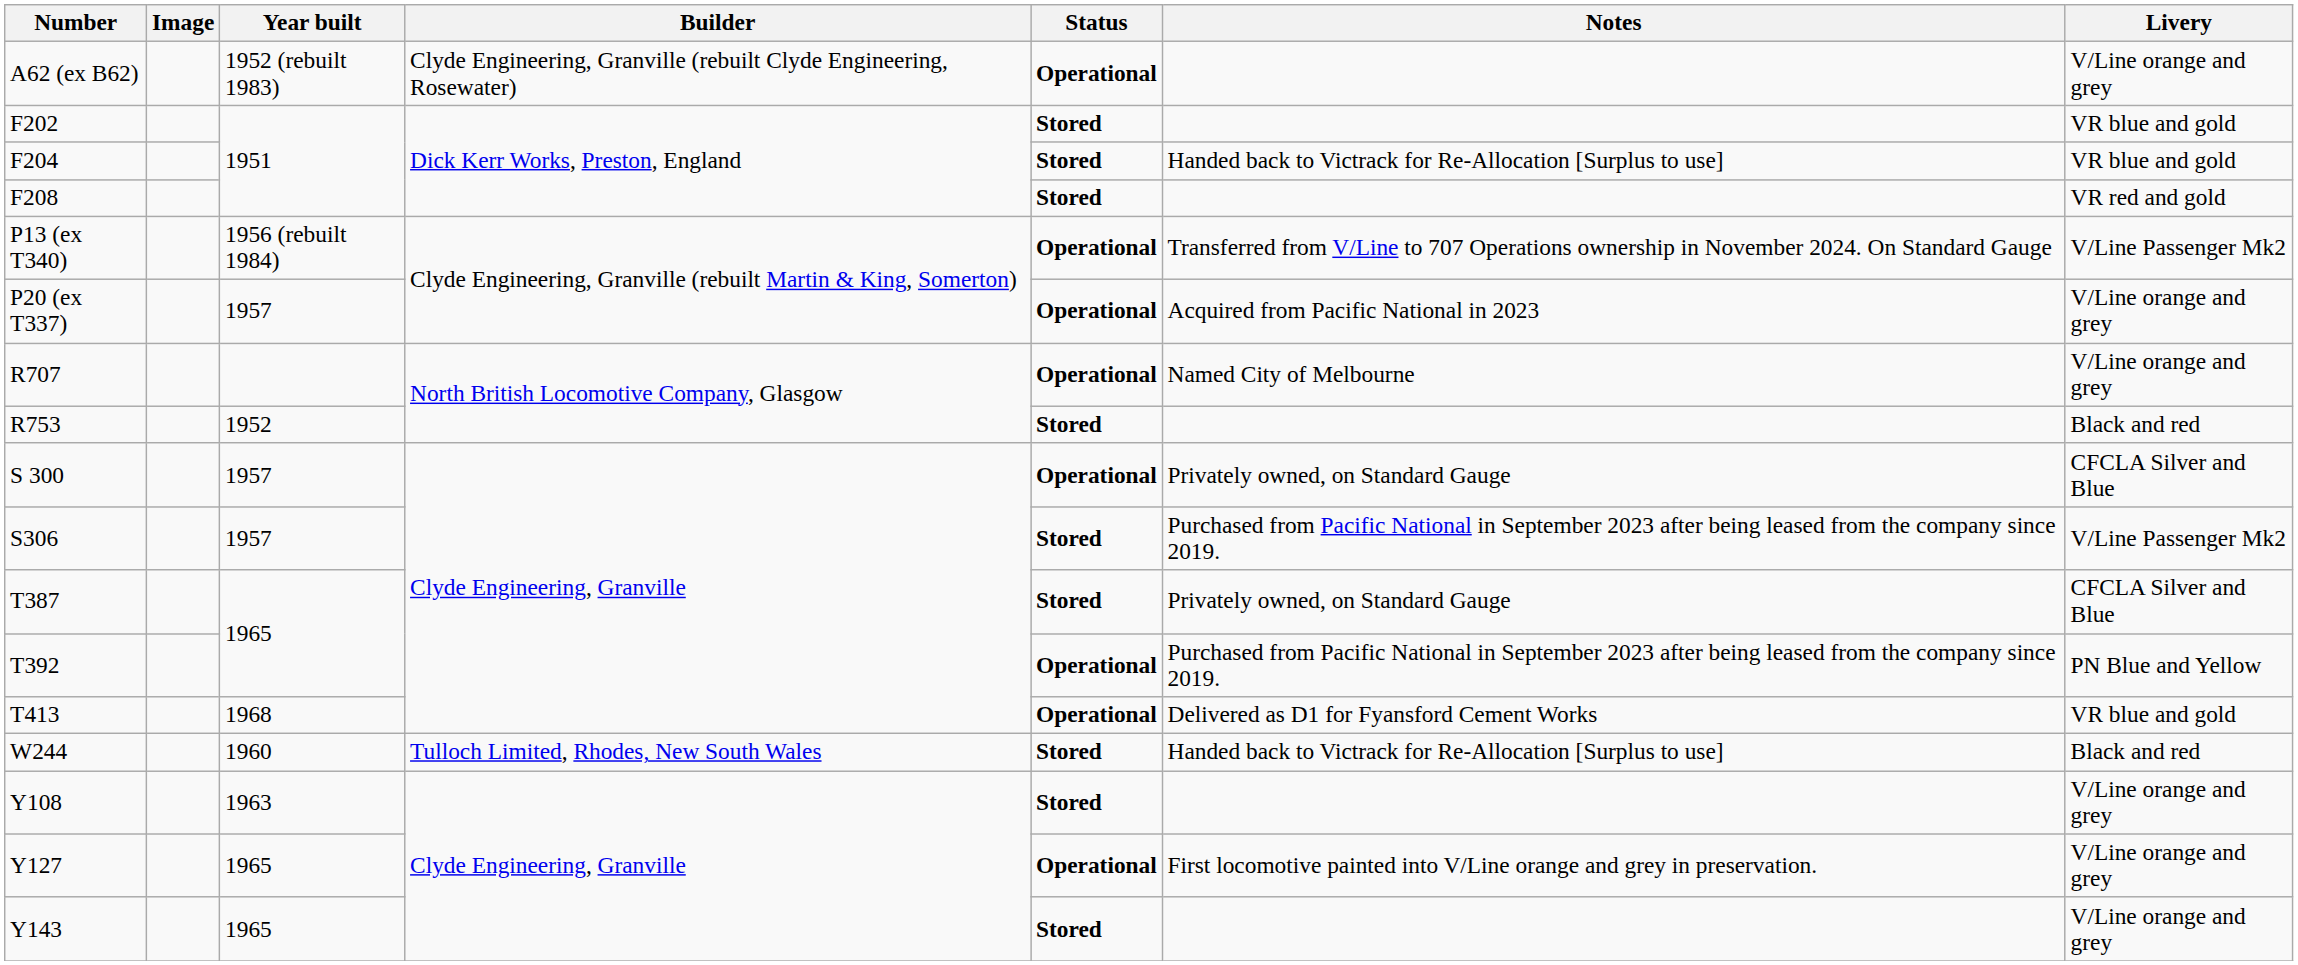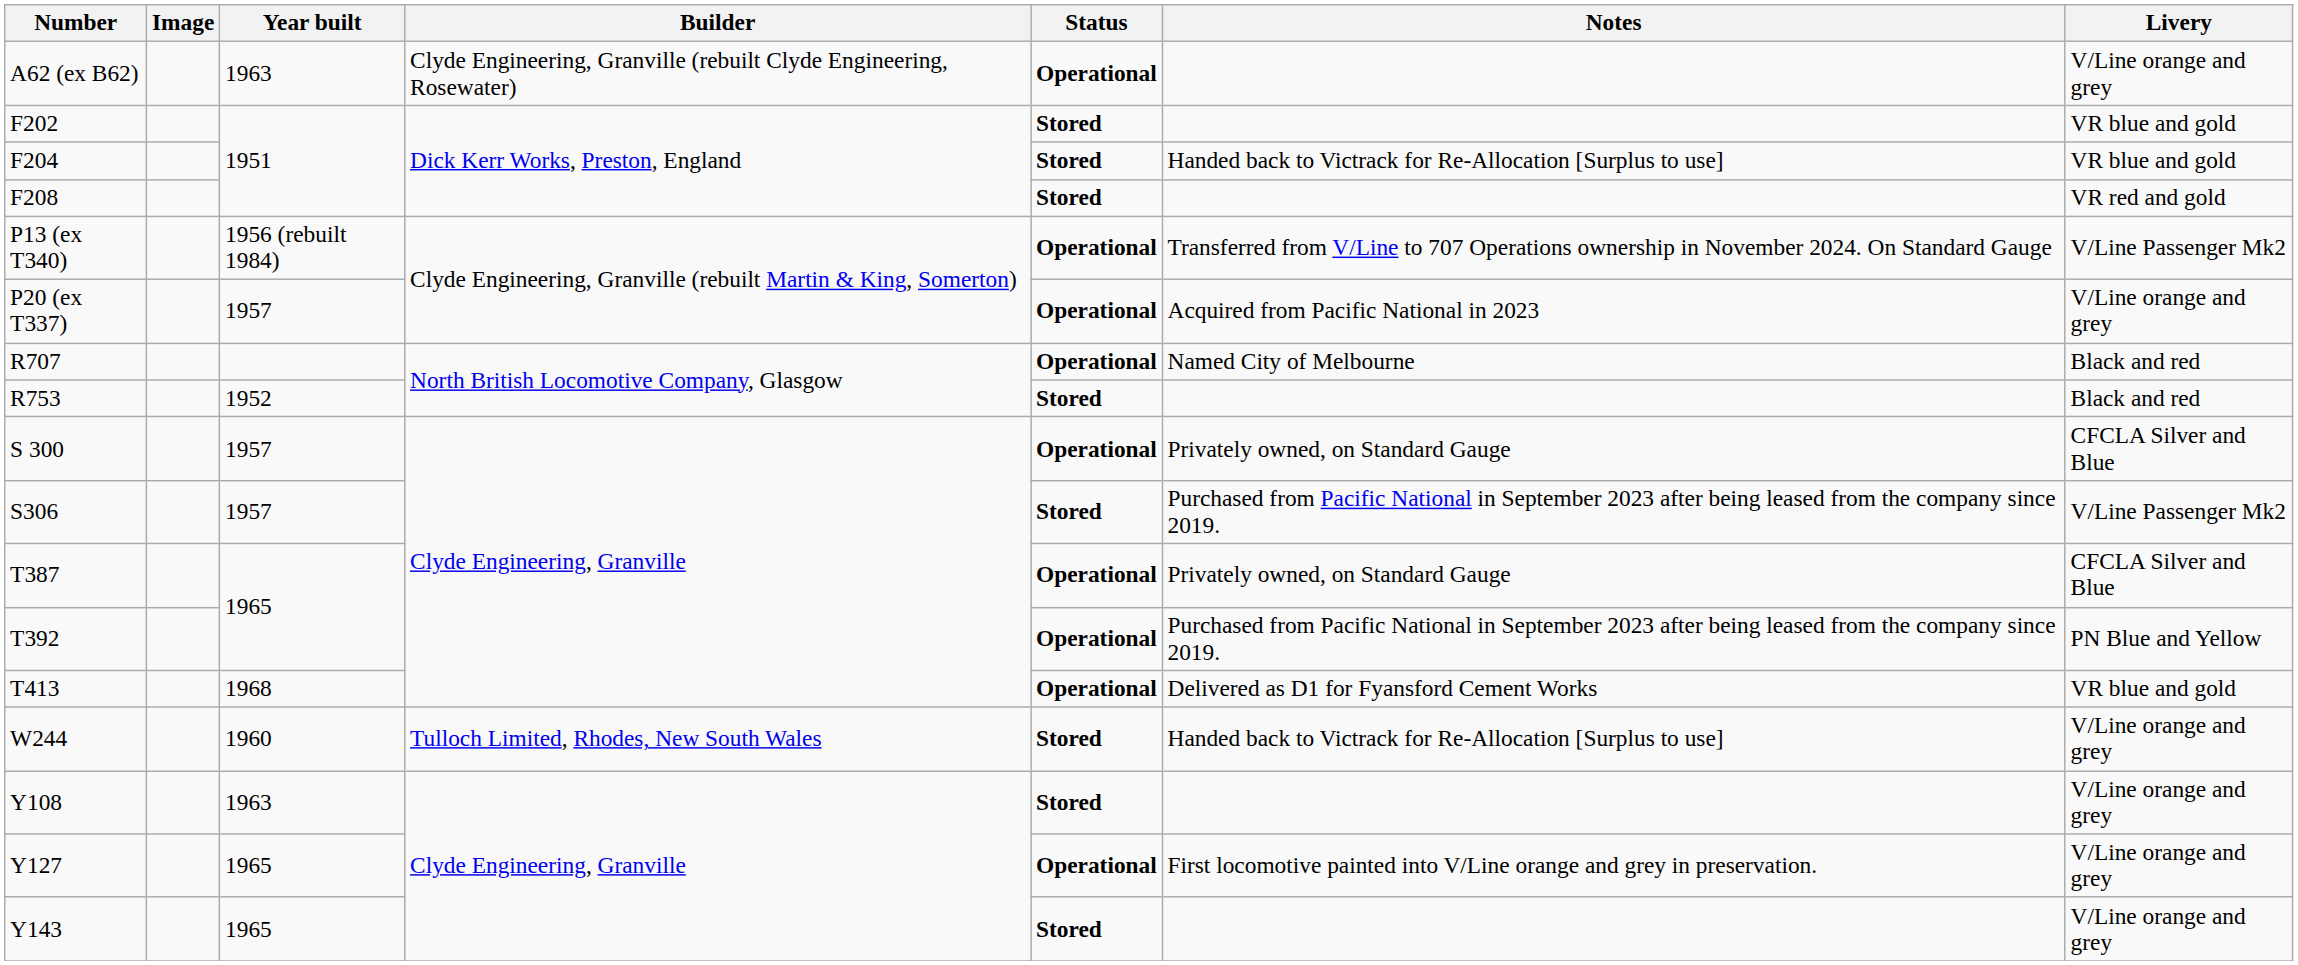 <table class="wikitable">
 <tr>
 <th>Number</th>
 <th>Image</th>
 <th>Year built</th>
 <th>Builder</th>
 <th>Status</th>
 <th>Notes</th>
 <th>Livery</th>
 </tr>
 <tr>
 <td>A62 (ex B62)</td>
 <td> </td>
-<td>1952 (rebuilt 1983)</td>
+<td>1963</td>
 <td>Clyde Engineering, Granville (rebuilt Clyde Engineering, Rosewater)</td>
 <td><strong>Operational</strong></td>
 <td></td>
 <td>V/Line orange and grey</td>
 </tr>
 <tr>
 <td>F202</td>
 <td></td>
 <td rowspan="3">1951</td>
 <td rowspan="3"><a href='#'>Dick Kerr Works</a>, <a href='#'>Preston</a>, England</td>
 <td><strong>Stored</strong></td>
 <td></td>
 <td>VR blue and gold</td>
 </tr>
 <tr>
 <td>F204</td>
 <td></td>
 <td><strong>Stored</strong></td>
 <td>Handed back to Victrack for Re-Allocation [Surplus to use]</td>
 <td>VR blue and gold</td>
 </tr>
 <tr>
 <td>F208</td>
 <td></td>
 <td><strong>Stored</strong></td>
 <td></td>
 <td>VR red and gold</td>
 </tr>
 <tr>
 <td>P13 (ex T340)</td>
 <td></td>
 <td>1956 (rebuilt 1984)</td>
 <td rowspan="2">Clyde Engineering, Granville (rebuilt <a href='#'>Martin & King</a>, <a href='#'>Somerton</a>)</td>
 <td><strong>Operational</strong></td>
 <td>Transferred from <a href='#'>V/Line</a> to 707 Operations ownership in November 2024. On Standard Gauge</td>
 <td>V/Line Passenger Mk2</td>
 </tr>
 <tr>
 <td>P20 (ex T337)</td>
 <td></td>
 <td>1957</td>
 <td><strong>Operational</strong></td>
 <td>Acquired from Pacific National in 2023</td>
 <td>V/Line orange and grey</td>
 </tr>
 <tr>
 <td>R707</td>
 <td></td>
 <td></td>
 <td rowspan="2"><a href='#'>North British Locomotive Company</a>, Glasgow</td>
 <td><strong>Operational</strong></td>
 <td>Named City of Melbourne</td>
-<td>V/Line orange and grey</td>
+<td>Black and red</td>
 </tr>
 <tr>
 <td>R753</td>
 <td></td>
 <td>1952</td>
 <td><strong>Stored</strong></td>
 <td></td>
 <td>Black and red</td>
 </tr>
 <tr>
 <td>S 300</td>
 <td></td>
 <td>1957</td>
 <td rowspan="5"><a href='#'>Clyde Engineering</a>, <a href='#'>Granville</a></td>
 <td><strong>Operational</strong></td>
 <td>Privately owned, on Standard Gauge</td>
 <td>CFCLA Silver and Blue</td>
 </tr>
 <tr>
 <td>S306</td>
 <td></td>
 <td>1957</td>
 <td><strong>Stored</strong></td>
 <td>Purchased from <a href='#'>Pacific National</a> in September 2023 after being leased from the company since 2019.</td>
 <td>V/Line Passenger Mk2</td>
 </tr>
 <tr>
 <td>T387</td>
 <td></td>
 <td rowspan="2">1965</td>
-<td><strong>Stored</strong></td>
+<td><strong>Operational</strong></td>
 <td>Privately owned, on Standard Gauge</td>
 <td>CFCLA Silver and Blue</td>
 </tr>
 <tr>
 <td>T392</td>
 <td></td>
 <td><strong>Operational</strong></td>
 <td>Purchased from Pacific National in September 2023 after being leased from the company since 2019.</td>
 <td>PN Blue and Yellow</td>
 </tr>
 <tr>
 <td>T413</td>
 <td></td>
 <td>1968</td>
 <td><strong>Operational</strong></td>
 <td>Delivered as D1 for Fyansford Cement Works</td>
 <td>VR blue and gold</td>
 </tr>
 <tr>
 <td>W244</td>
 <td></td>
 <td>1960</td>
 <td><a href='#'>Tulloch Limited</a>, <a href='#'>Rhodes, New South Wales</a></td>
 <td><strong>Stored</strong></td>
 <td>Handed back to Victrack for Re-Allocation [Surplus to use]</td>
-<td>Black and red</td>
+<td>V/Line orange and grey</td>
 </tr>
 <tr>
 <td>Y108</td>
 <td></td>
 <td>1963</td>
 <td rowspan="3"><a href='#'>Clyde Engineering</a>, <a href='#'>Granville</a></td>
 <td><strong>Stored</strong></td>
 <td></td>
 <td>V/Line orange and grey</td>
 </tr>
 <tr>
 <td>Y127</td>
 <td></td>
 <td>1965</td>
 <td><strong>Operational</strong></td>
 <td>First locomotive painted into V/Line orange and grey in preservation.</td>
 <td>V/Line orange and grey</td>
 </tr>
 <tr>
 <td>Y143</td>
 <td></td>
 <td>1965</td>
 <td><strong>Stored</strong></td>
 <td></td>
 <td>V/Line orange and grey</td>
 </tr>
 </table>
